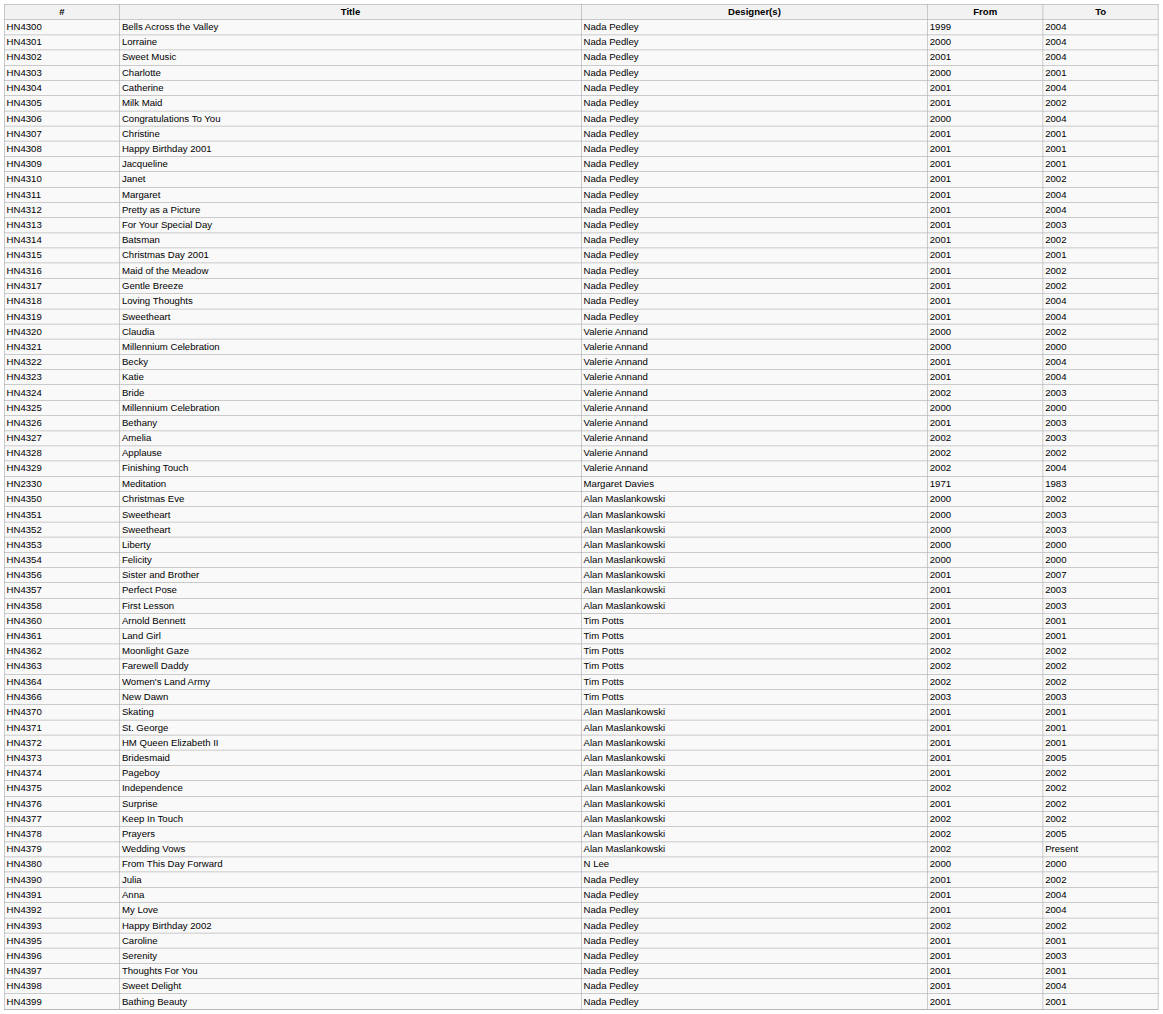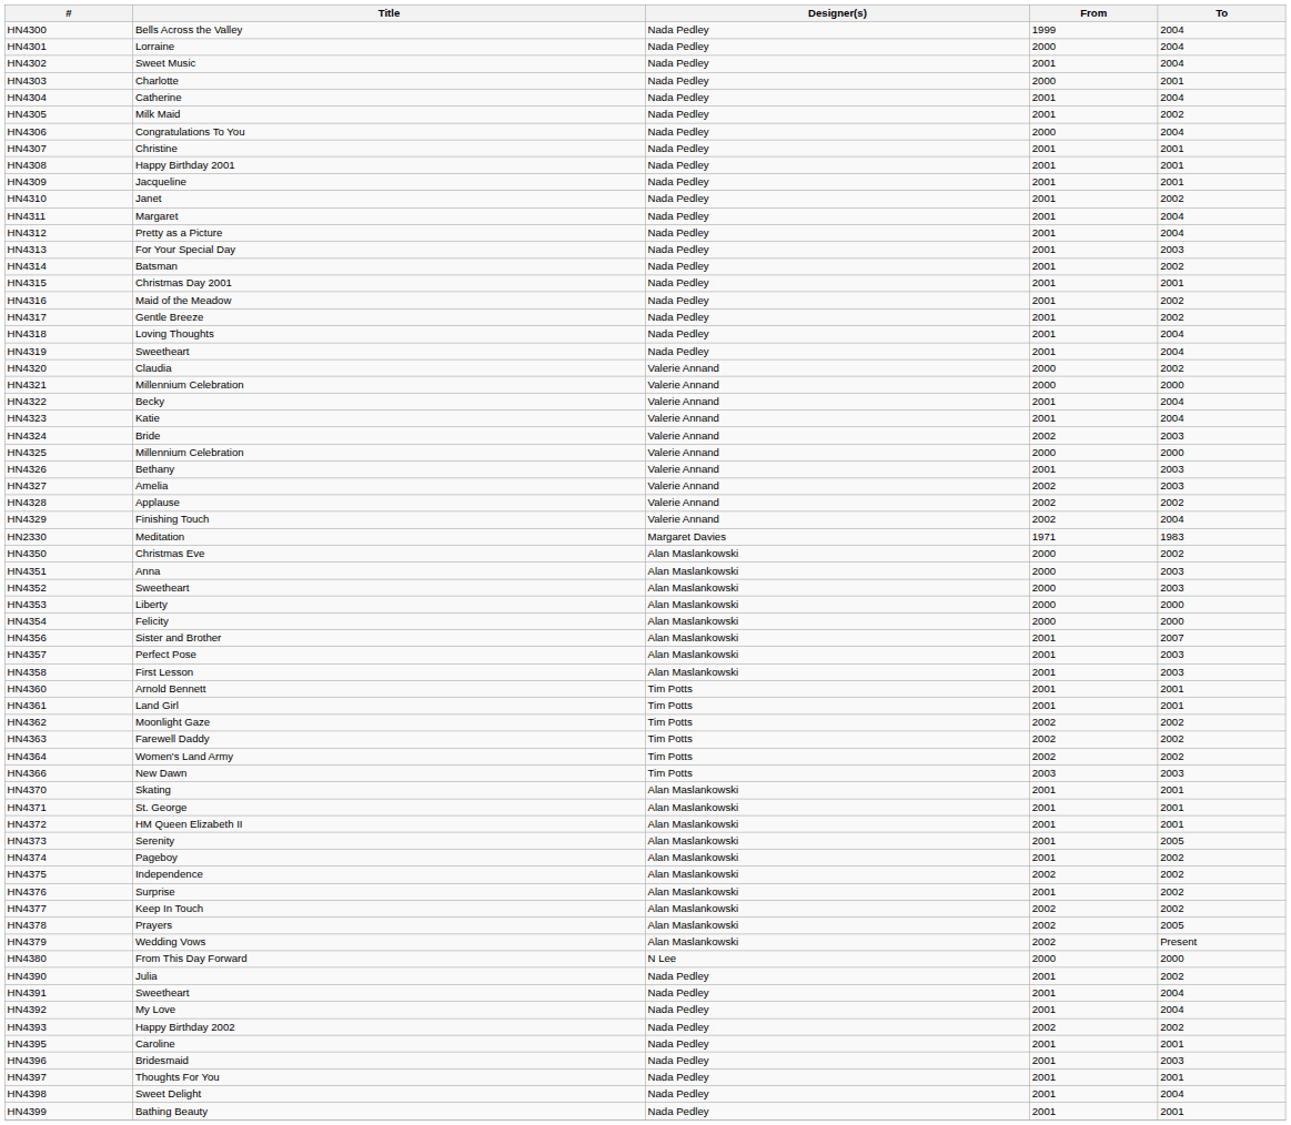 <table class="wikitable collapsible" width="97%" border="1" cellpadding="1" cellspacing="0" align="centre">
 <tr>
 <th width=10%>#</th>
 <th width=40%>Title</th>
 <th width=30%>Designer(s)</th>
 <th width=10%>From</th>
 <th width=10%>To</th>
 </tr>
 <tr>
 <td>HN4300</td>
 <td>Bells Across the Valley</td>
 <td>Nada Pedley</td>
 <td>1999</td>
 <td>2004</td>
 </tr>
 <tr>
 <td>HN4301</td>
 <td>Lorraine</td>
 <td>Nada Pedley</td>
 <td>2000</td>
 <td>2004</td>
 </tr>
 <tr>
 <td>HN4302</td>
 <td>Sweet Music</td>
 <td>Nada Pedley</td>
 <td>2001</td>
 <td>2004</td>
 </tr>
 <tr>
 <td>HN4303</td>
 <td>Charlotte</td>
 <td>Nada Pedley</td>
 <td>2000</td>
 <td>2001</td>
 </tr>
 <tr>
 <td>HN4304</td>
 <td>Catherine</td>
 <td>Nada Pedley</td>
 <td>2001</td>
 <td>2004</td>
 </tr>
 <tr>
 <td>HN4305</td>
 <td>Milk Maid</td>
 <td>Nada Pedley</td>
 <td>2001</td>
 <td>2002</td>
 </tr>
 <tr>
 <td>HN4306</td>
 <td>Congratulations To You</td>
 <td>Nada Pedley</td>
 <td>2000</td>
 <td>2004</td>
 </tr>
 <tr>
 <td>HN4307</td>
 <td>Christine</td>
 <td>Nada Pedley</td>
 <td>2001</td>
 <td>2001</td>
 </tr>
 <tr>
 <td>HN4308</td>
 <td>Happy Birthday 2001</td>
 <td>Nada Pedley</td>
 <td>2001</td>
 <td>2001</td>
 </tr>
 <tr>
 <td>HN4309</td>
 <td>Jacqueline</td>
 <td>Nada Pedley</td>
 <td>2001</td>
 <td>2001</td>
 </tr>
 <tr>
 <td>HN4310</td>
 <td>Janet</td>
 <td>Nada Pedley</td>
 <td>2001</td>
 <td>2002</td>
 </tr>
 <tr>
 <td>HN4311</td>
 <td>Margaret</td>
 <td>Nada Pedley</td>
 <td>2001</td>
 <td>2004</td>
 </tr>
 <tr>
 <td>HN4312</td>
 <td>Pretty as a Picture</td>
 <td>Nada Pedley</td>
 <td>2001</td>
 <td>2004</td>
 </tr>
 <tr>
 <td>HN4313</td>
 <td>For Your Special Day</td>
 <td>Nada Pedley</td>
 <td>2001</td>
 <td>2003</td>
 </tr>
 <tr>
 <td>HN4314</td>
 <td>Batsman</td>
 <td>Nada Pedley</td>
 <td>2001</td>
 <td>2002</td>
 </tr>
 <tr>
 <td>HN4315</td>
 <td>Christmas Day 2001</td>
 <td>Nada Pedley</td>
 <td>2001</td>
 <td>2001</td>
 </tr>
 <tr>
 <td>HN4316</td>
 <td>Maid of the Meadow</td>
 <td>Nada Pedley</td>
 <td>2001</td>
 <td>2002</td>
 </tr>
 <tr>
 <td>HN4317</td>
 <td>Gentle Breeze</td>
 <td>Nada Pedley</td>
 <td>2001</td>
 <td>2002</td>
 </tr>
 <tr>
 <td>HN4318</td>
 <td>Loving Thoughts</td>
 <td>Nada Pedley</td>
 <td>2001</td>
 <td>2004</td>
 </tr>
 <tr>
 <td>HN4319</td>
 <td>Sweetheart</td>
 <td>Nada Pedley</td>
 <td>2001</td>
 <td>2004</td>
 </tr>
 <tr>
 <td>HN4320</td>
 <td>Claudia</td>
 <td>Valerie Annand</td>
 <td>2000</td>
 <td>2002</td>
 </tr>
 <tr>
 <td>HN4321</td>
 <td>Millennium Celebration</td>
 <td>Valerie Annand</td>
 <td>2000</td>
 <td>2000</td>
 </tr>
 <tr>
 <td>HN4322</td>
 <td>Becky</td>
 <td>Valerie Annand</td>
 <td>2001</td>
 <td>2004</td>
 </tr>
 <tr>
 <td>HN4323</td>
 <td>Katie</td>
 <td>Valerie Annand</td>
 <td>2001</td>
 <td>2004</td>
 </tr>
 <tr>
 <td>HN4324</td>
 <td>Bride</td>
 <td>Valerie Annand</td>
 <td>2002</td>
 <td>2003</td>
 </tr>
 <tr>
 <td>HN4325</td>
 <td>Millennium Celebration</td>
 <td>Valerie Annand</td>
 <td>2000</td>
 <td>2000</td>
 </tr>
 <tr>
 <td>HN4326</td>
 <td>Bethany</td>
 <td>Valerie Annand</td>
 <td>2001</td>
 <td>2003</td>
 </tr>
 <tr>
 <td>HN4327</td>
 <td>Amelia</td>
 <td>Valerie Annand</td>
 <td>2002</td>
 <td>2003</td>
 </tr>
 <tr>
 <td>HN4328</td>
 <td>Applause</td>
 <td>Valerie Annand</td>
 <td>2002</td>
 <td>2002</td>
 </tr>
 <tr>
 <td>HN4329</td>
 <td>Finishing Touch</td>
 <td>Valerie Annand</td>
 <td>2002</td>
 <td>2004</td>
 </tr>
 <tr>
 <td>HN2330</td>
 <td>Meditation</td>
 <td>Margaret Davies</td>
 <td>1971</td>
 <td>1983</td>
 </tr>
 <tr>
 <td>HN4350</td>
 <td>Christmas Eve</td>
 <td>Alan Maslankowski</td>
 <td>2000</td>
 <td>2002</td>
 </tr>
 <tr>
 <td>HN4351</td>
-<td>Sweetheart</td>
+<td>Anna</td>
 <td>Alan Maslankowski</td>
 <td>2000</td>
 <td>2003</td>
 </tr>
 <tr>
 <td>HN4352</td>
 <td>Sweetheart</td>
 <td>Alan Maslankowski</td>
 <td>2000</td>
 <td>2003</td>
 </tr>
 <tr>
 <td>HN4353</td>
 <td>Liberty</td>
 <td>Alan Maslankowski</td>
 <td>2000</td>
 <td>2000</td>
 </tr>
 <tr>
 <td>HN4354</td>
 <td>Felicity</td>
 <td>Alan Maslankowski</td>
 <td>2000</td>
 <td>2000</td>
 </tr>
 <tr>
 <td>HN4356</td>
 <td>Sister and Brother</td>
 <td>Alan Maslankowski</td>
 <td>2001</td>
 <td>2007</td>
 </tr>
 <tr>
 <td>HN4357</td>
 <td>Perfect Pose</td>
 <td>Alan Maslankowski</td>
 <td>2001</td>
 <td>2003</td>
 </tr>
 <tr>
 <td>HN4358</td>
 <td>First Lesson</td>
 <td>Alan Maslankowski</td>
 <td>2001</td>
 <td>2003</td>
 </tr>
 <tr>
 <td>HN4360</td>
 <td>Arnold Bennett</td>
 <td>Tim Potts</td>
 <td>2001</td>
 <td>2001</td>
 </tr>
 <tr>
 <td>HN4361</td>
 <td>Land Girl</td>
 <td>Tim Potts</td>
 <td>2001</td>
 <td>2001</td>
 </tr>
 <tr>
 <td>HN4362</td>
 <td>Moonlight Gaze</td>
 <td>Tim Potts</td>
 <td>2002</td>
 <td>2002</td>
 </tr>
 <tr>
 <td>HN4363</td>
 <td>Farewell Daddy</td>
 <td>Tim Potts</td>
 <td>2002</td>
 <td>2002</td>
 </tr>
 <tr>
 <td>HN4364</td>
 <td>Women's Land Army</td>
 <td>Tim Potts</td>
 <td>2002</td>
 <td>2002</td>
 </tr>
 <tr>
 <td>HN4366</td>
 <td>New Dawn</td>
 <td>Tim Potts</td>
 <td>2003</td>
 <td>2003</td>
 </tr>
 <tr>
 <td>HN4370</td>
 <td>Skating</td>
 <td>Alan Maslankowski</td>
 <td>2001</td>
 <td>2001</td>
 </tr>
 <tr>
 <td>HN4371</td>
 <td>St. George</td>
 <td>Alan Maslankowski</td>
 <td>2001</td>
 <td>2001</td>
 </tr>
 <tr>
 <td>HN4372</td>
 <td>HM Queen Elizabeth II</td>
 <td>Alan Maslankowski</td>
 <td>2001</td>
 <td>2001</td>
 </tr>
 <tr>
 <td>HN4373</td>
-<td>Bridesmaid</td>
+<td>Serenity</td>
 <td>Alan Maslankowski</td>
 <td>2001</td>
 <td>2005</td>
 </tr>
 <tr>
 <td>HN4374</td>
 <td>Pageboy</td>
 <td>Alan Maslankowski</td>
 <td>2001</td>
 <td>2002</td>
 </tr>
 <tr>
 <td>HN4375</td>
 <td>Independence</td>
 <td>Alan Maslankowski</td>
 <td>2002</td>
 <td>2002</td>
 </tr>
 <tr>
 <td>HN4376</td>
 <td>Surprise</td>
 <td>Alan Maslankowski</td>
 <td>2001</td>
 <td>2002</td>
 </tr>
 <tr>
 <td>HN4377</td>
 <td>Keep In Touch</td>
 <td>Alan Maslankowski</td>
 <td>2002</td>
 <td>2002</td>
 </tr>
 <tr>
 <td>HN4378</td>
 <td>Prayers</td>
 <td>Alan Maslankowski</td>
 <td>2002</td>
 <td>2005</td>
 </tr>
 <tr>
 <td>HN4379</td>
 <td>Wedding Vows</td>
 <td>Alan Maslankowski</td>
 <td>2002</td>
 <td>Present</td>
 </tr>
 <tr>
 <td>HN4380</td>
 <td>From This Day Forward</td>
 <td>N Lee</td>
 <td>2000</td>
 <td>2000</td>
 </tr>
 <tr>
 <td>HN4390</td>
 <td>Julia</td>
 <td>Nada Pedley</td>
 <td>2001</td>
 <td>2002</td>
 </tr>
 <tr>
 <td>HN4391</td>
-<td>Anna</td>
+<td>Sweetheart</td>
 <td>Nada Pedley</td>
 <td>2001</td>
 <td>2004</td>
 </tr>
 <tr>
 <td>HN4392</td>
 <td>My Love</td>
 <td>Nada Pedley</td>
 <td>2001</td>
 <td>2004</td>
 </tr>
 <tr>
 <td>HN4393</td>
 <td>Happy Birthday 2002</td>
 <td>Nada Pedley</td>
 <td>2002</td>
 <td>2002</td>
 </tr>
 <tr>
 <td>HN4395</td>
 <td>Caroline</td>
 <td>Nada Pedley</td>
 <td>2001</td>
 <td>2001</td>
 </tr>
 <tr>
 <td>HN4396</td>
-<td>Serenity</td>
+<td>Bridesmaid</td>
 <td>Nada Pedley</td>
 <td>2001</td>
 <td>2003</td>
 </tr>
 <tr>
 <td>HN4397</td>
 <td>Thoughts For You</td>
 <td>Nada Pedley</td>
 <td>2001</td>
 <td>2001</td>
 </tr>
 <tr>
 <td>HN4398</td>
 <td>Sweet Delight</td>
 <td>Nada Pedley</td>
 <td>2001</td>
 <td>2004</td>
 </tr>
 <tr>
 <td>HN4399</td>
 <td>Bathing Beauty</td>
 <td>Nada Pedley</td>
 <td>2001</td>
 <td>2001</td>
 </tr>
 <tr>
 </tr>
 </table>
